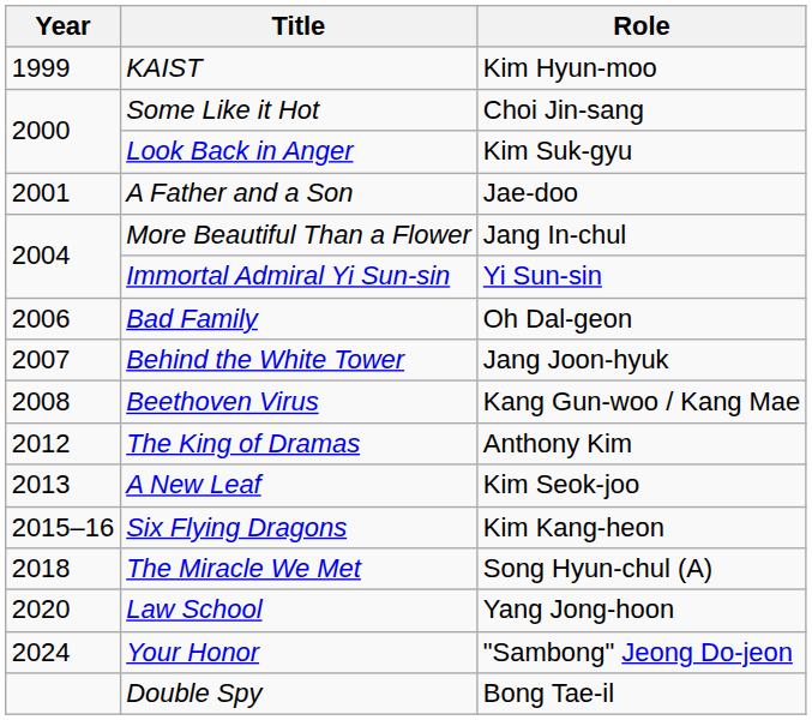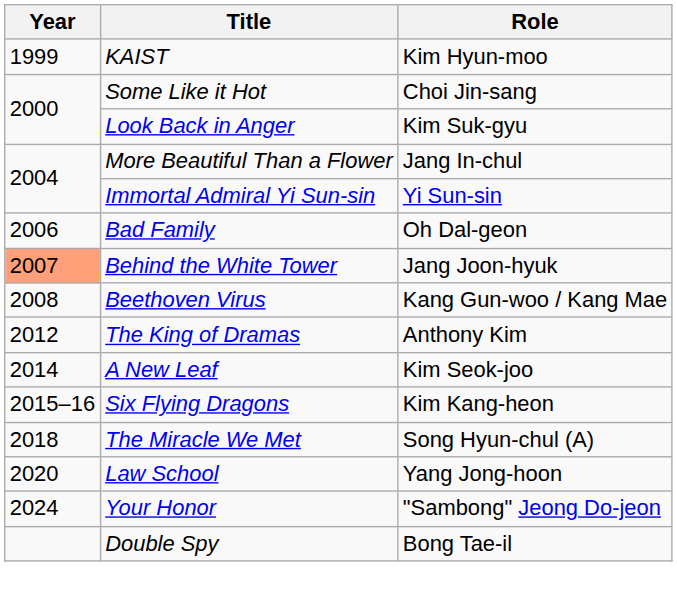 <table class="wikitable sortable">
 <tr>
 <th>Year</th>
 <th>Title</th>
 <th>Role</th>
 </tr>
 <tr>
 <td>1999</td>
 <td><em>KAIST</em></td>
 <td>Kim Hyun-moo</td>
 </tr>
 <tr>
 <td rowspan="2">2000</td>
 <td><em>Some Like it Hot</em></td>
 <td>Choi Jin-sang</td>
 </tr>
 <tr>
 <td><em><a href='#'>Look Back in Anger</a></em></td>
 <td>Kim Suk-gyu</td>
 </tr>
 <tr>
-<td>2001</td>
-<td><em>A Father and a Son</em></td>
-<td>Jae-doo</td>
-</tr>
-<tr>
 <td rowspan="2">2004</td>
 <td><em>More Beautiful Than a Flower</em></td>
 <td>Jang In-chul</td>
 </tr>
 <tr>
 <td><em><a href='#'>Immortal Admiral Yi Sun-sin</a></em></td>
 <td><a href='#'>Yi Sun-sin</a></td>
 </tr>
 <tr>
 <td>2006</td>
 <td><em><a href='#'>Bad Family</a></em></td>
 <td>Oh Dal-geon</td>
 </tr>
 <tr>
-<td>2007</td>
+<td style="background: lightsalmon;">2007</td>
 <td><em><a href='#'>Behind the White Tower</a></em></td>
 <td>Jang Joon-hyuk</td>
 </tr>
 <tr>
 <td>2008</td>
 <td><em><a href='#'>Beethoven Virus</a></em></td>
 <td>Kang Gun-woo / Kang Mae</td>
 </tr>
 <tr>
 <td>2012</td>
 <td><em><a href='#'>The King of Dramas</a></em></td>
 <td>Anthony Kim</td>
 </tr>
 <tr>
-<td>2013</td>
+<td>2014</td>
 <td><em><a href='#'>A New Leaf</a></em></td>
 <td>Kim Seok-joo</td>
 </tr>
 <tr>
 <td>2015–16</td>
 <td><em><a href='#'>Six Flying Dragons</a></em></td>
 <td>Kim Kang-heon</td>
 </tr>
 <tr>
 <td>2018</td>
 <td><em><a href='#'>The Miracle We Met</a></em></td>
 <td>Song Hyun-chul (A)</td>
 </tr>
 <tr>
 <td>2020</td>
 <td><em><a href='#'>Law School</a></em></td>
 <td>Yang Jong-hoon</td>
 </tr>
 <tr>
 <td>2024</td>
 <td><em><a href='#'>Your Honor</a></em></td>
 <td>"Sambong" <a href='#'>Jeong Do-jeon</a></td>
 </tr>
 <tr>
 <td></td>
 <td><em>Double Spy</em></td>
 <td>Bong Tae-il</td>
 </tr>
 </table>
